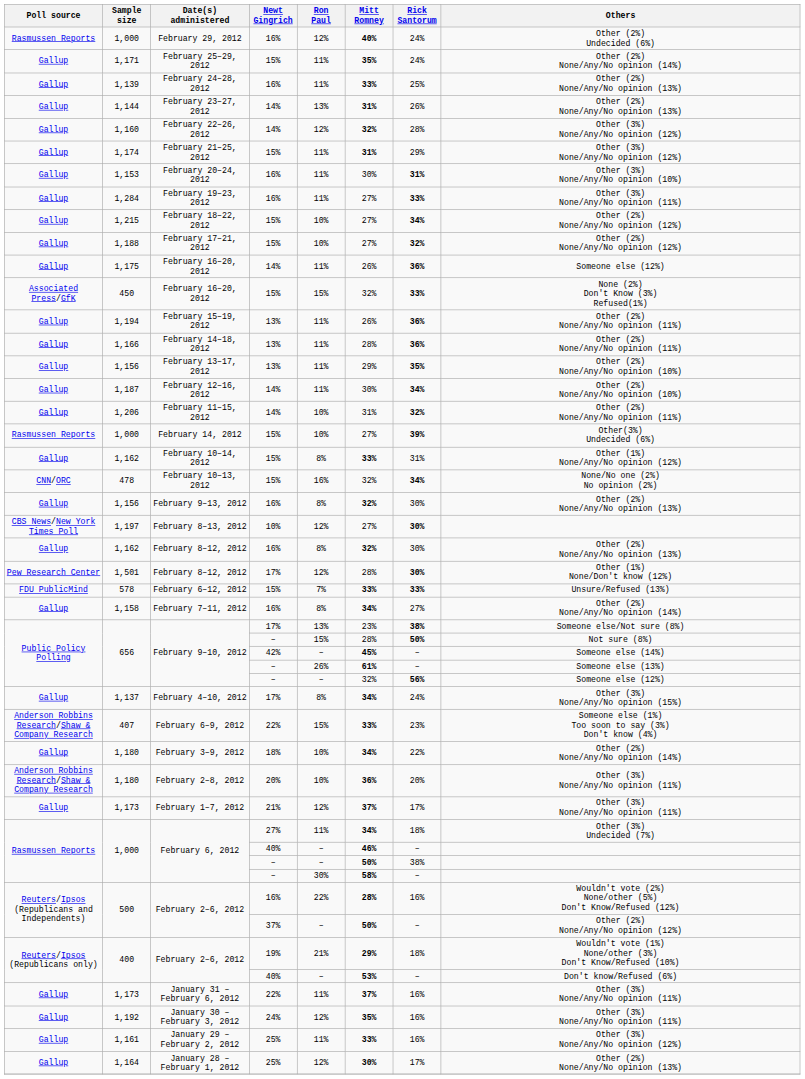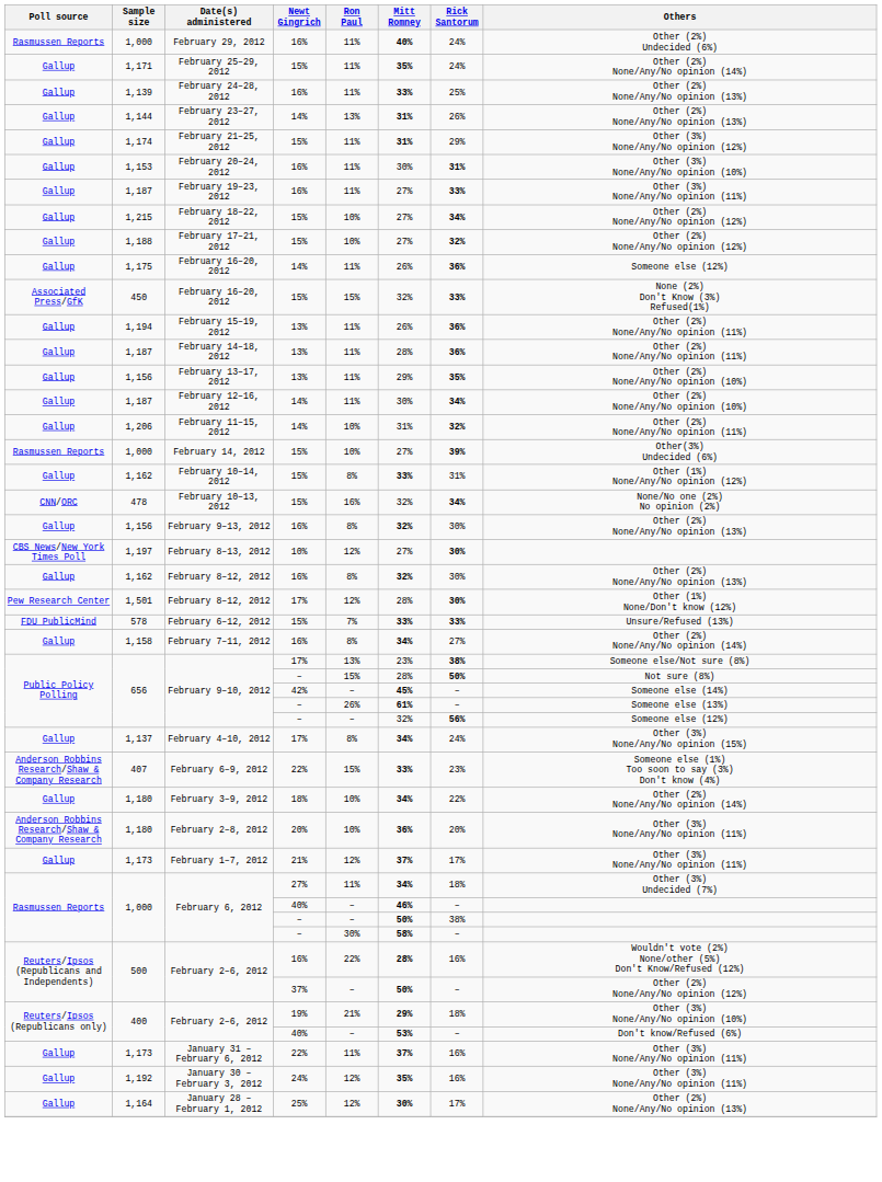 <table class="wikitable" style="text-align:center; width:100%;">
 <tr>
 <th style="width:150px;">Poll source</th>
 <th style="width:70px;">Sample<br>size</th>
 <th style="width:150px;">Date(s)<br> administered</th>
 <th style="width:70px;"><a href='#'>Newt<br> Gingrich</a></th>
 <th style="width:70px;"><a href='#'>Ron<br> Paul</a></th>
 <th style="width:70px;"><a href='#'>Mitt<br> Romney</a></th>
 <th style="width:70px;"><a href='#'>Rick<br> Santorum</a></th>
 <th>Others</th>
 </tr>
 <tr>
 <td><a href='#'>Rasmussen Reports</a></td>
 <td>1,000</td>
 <td>February 29, 2012</td>
 <td>16%</td>
-<td>12%</td>
+<td>11%</td>
 <td><strong>40%</strong></td>
 <td>24%</td>
 <td>Other (2%)<br>Undecided (6%)</td>
 </tr>
 <tr>
 <td><a href='#'>Gallup</a></td>
 <td>1,171</td>
 <td>February 25–29, 2012</td>
 <td>15%</td>
 <td>11%</td>
 <td><strong>35%</strong></td>
 <td>24%</td>
 <td>Other (2%)<br>None/Any/No opinion (14%)</td>
 </tr>
 <tr>
 <td><a href='#'>Gallup</a></td>
 <td>1,139</td>
 <td>February 24–28, 2012</td>
 <td>16%</td>
 <td>11%</td>
 <td><strong>33%</strong></td>
 <td>25%</td>
 <td>Other (2%)<br>None/Any/No opinion (13%)</td>
 </tr>
 <tr>
 <td><a href='#'>Gallup</a></td>
 <td>1,144</td>
 <td>February 23–27, 2012</td>
 <td>14%</td>
 <td>13%</td>
 <td><strong>31%</strong></td>
 <td>26%</td>
 <td>Other (2%)<br>None/Any/No opinion (13%)</td>
 </tr>
 <tr>
 <td><a href='#'>Gallup</a></td>
-<td>1,160</td>
-<td>February 22–26, 2012</td>
-<td>14%</td>
-<td>12%</td>
-<td><strong>32%</strong></td>
-<td>28%</td>
-<td>Other (3%)<br>None/Any/No opinion (12%)</td>
-</tr>
-<tr>
-<td><a href='#'>Gallup</a></td>
 <td>1,174</td>
 <td>February 21–25, 2012</td>
 <td>15%</td>
 <td>11%</td>
 <td><strong>31%</strong></td>
 <td>29%</td>
 <td>Other (3%)<br>None/Any/No opinion (12%)</td>
 </tr>
 <tr>
 <td><a href='#'>Gallup</a></td>
 <td>1,153</td>
 <td>February 20–24, 2012</td>
 <td>16%</td>
 <td>11%</td>
 <td>30%</td>
 <td><strong>31%</strong></td>
 <td>Other (3%)<br>None/Any/No opinion (10%)</td>
 </tr>
 <tr>
 <td><a href='#'>Gallup</a></td>
-<td>1,284</td>
+<td>1,187</td>
 <td>February 19–23, 2012</td>
 <td>16%</td>
 <td>11%</td>
 <td>27%</td>
 <td><strong>33%</strong></td>
 <td>Other (3%)<br>None/Any/No opinion (11%)</td>
 </tr>
 <tr>
 <td><a href='#'>Gallup</a></td>
 <td>1,215</td>
 <td>February 18–22, 2012</td>
 <td>15%</td>
 <td>10%</td>
 <td>27%</td>
 <td><strong>34%</strong></td>
 <td>Other (2%)<br>None/Any/No opinion (12%)</td>
 </tr>
 <tr>
 <td><a href='#'>Gallup</a></td>
 <td>1,188</td>
 <td>February 17–21, 2012</td>
 <td>15%</td>
 <td>10%</td>
 <td>27%</td>
 <td><strong>32%</strong></td>
 <td>Other (2%)<br>None/Any/No opinion (12%)</td>
 </tr>
 <tr>
 <td><a href='#'>Gallup</a></td>
 <td>1,175</td>
 <td>February 16–20, 2012</td>
 <td>14%</td>
 <td>11%</td>
 <td>26%</td>
 <td><strong>36%</strong></td>
 <td>Someone else (12%)</td>
 </tr>
 <tr>
 <td><a href='#'>Associated Press</a>/<a href='#'>GfK</a></td>
 <td>450</td>
 <td>February 16–20, 2012</td>
 <td>15%</td>
 <td>15%</td>
 <td>32%</td>
 <td><strong>33%</strong></td>
 <td>None (2%)<br>Don't Know (3%)<br>Refused(1%)</td>
 </tr>
 <tr>
 <td><a href='#'>Gallup</a></td>
 <td>1,194</td>
 <td>February 15–19, 2012</td>
 <td>13%</td>
 <td>11%</td>
 <td>26%</td>
 <td><strong>36%</strong></td>
 <td>Other (2%)<br>None/Any/No opinion (11%)</td>
 </tr>
 <tr>
 <td><a href='#'>Gallup</a></td>
-<td>1,166</td>
+<td>1,187</td>
 <td>February 14–18, 2012</td>
 <td>13%</td>
 <td>11%</td>
 <td>28%</td>
 <td><strong>36%</strong></td>
 <td>Other (2%)<br>None/Any/No opinion (11%)</td>
 </tr>
 <tr>
 <td><a href='#'>Gallup</a></td>
 <td>1,156</td>
 <td>February 13–17, 2012</td>
 <td>13%</td>
 <td>11%</td>
 <td>29%</td>
 <td><strong>35%</strong></td>
 <td>Other (2%)<br>None/Any/No opinion (10%)</td>
 </tr>
 <tr>
 <td><a href='#'>Gallup</a></td>
 <td>1,187</td>
 <td>February 12–16, 2012</td>
 <td>14%</td>
 <td>11%</td>
 <td>30%</td>
 <td><strong>34%</strong></td>
 <td>Other (2%)<br>None/Any/No opinion (10%)</td>
 </tr>
 <tr>
 <td><a href='#'>Gallup</a></td>
 <td>1,206</td>
 <td>February 11–15, 2012</td>
 <td>14%</td>
 <td>10%</td>
 <td>31%</td>
 <td><strong>32%</strong></td>
 <td>Other (2%)<br>None/Any/No opinion (11%)</td>
 </tr>
 <tr>
 <td><a href='#'>Rasmussen Reports</a></td>
 <td>1,000</td>
 <td>February 14, 2012</td>
 <td>15%</td>
 <td>10%</td>
 <td>27%</td>
 <td><strong>39%</strong></td>
 <td>Other(3%)<br> Undecided (6%)</td>
 </tr>
 <tr>
 <td><a href='#'>Gallup</a></td>
 <td>1,162</td>
 <td>February 10–14, 2012</td>
 <td>15%</td>
 <td>8%</td>
 <td><strong>33%</strong></td>
 <td>31%</td>
 <td>Other (1%)<br>None/Any/No opinion (12%)</td>
 </tr>
 <tr>
 <td><a href='#'>CNN</a>/<a href='#'>ORC</a></td>
 <td>478</td>
 <td>February 10–13, 2012</td>
 <td>15%</td>
 <td>16%</td>
 <td>32%</td>
 <td><strong>34%</strong></td>
 <td>None/No one (2%)<br>No opinion (2%)</td>
 </tr>
 <tr>
 <td><a href='#'>Gallup</a></td>
 <td>1,156</td>
 <td>February 9–13, 2012</td>
 <td>16%</td>
 <td>8%</td>
 <td><strong>32%</strong></td>
 <td>30%</td>
 <td>Other (2%)<br>None/Any/No opinion (13%)</td>
 </tr>
 <tr>
 <td><a href='#'>CBS News</a>/<a href='#'>New York Times Poll</a></td>
 <td>1,197</td>
 <td>February 8–13, 2012</td>
 <td>10%</td>
 <td>12%</td>
 <td>27%</td>
 <td><strong>30%</strong></td>
 <td></td>
 </tr>
 <tr>
 <td><a href='#'>Gallup</a></td>
 <td>1,162</td>
 <td>February 8–12, 2012</td>
 <td>16%</td>
 <td>8%</td>
 <td><strong>32%</strong></td>
 <td>30%</td>
 <td>Other (2%)<br>None/Any/No opinion (13%)</td>
 </tr>
 <tr>
 <td><a href='#'>Pew Research Center</a></td>
 <td>1,501</td>
 <td>February 8–12, 2012</td>
 <td>17%</td>
 <td>12%</td>
 <td>28%</td>
 <td><strong>30%</strong></td>
 <td>Other (1%)<br>None/Don't know (12%)</td>
 </tr>
 <tr>
 <td><a href='#'>FDU PublicMind</a></td>
 <td>578</td>
 <td>February 6–12, 2012</td>
 <td>15%</td>
 <td>7%</td>
 <td><strong>33%</strong></td>
 <td><strong>33%</strong></td>
 <td>Unsure/Refused (13%)</td>
 </tr>
 <tr>
 <td><a href='#'>Gallup</a></td>
 <td>1,158</td>
 <td>February 7–11, 2012</td>
 <td>16%</td>
 <td>8%</td>
 <td><strong>34%</strong></td>
 <td>27%</td>
 <td>Other (2%)<br>None/Any/No opinion (14%)</td>
 </tr>
 <tr>
 <td rowspan=5><a href='#'>Public Policy Polling</a></td>
 <td rowspan=5>656</td>
 <td rowspan=5>February 9–10, 2012</td>
 <td>17%</td>
 <td>13%</td>
 <td>23%</td>
 <td><strong>38%</strong></td>
 <td>Someone else/Not sure (8%)</td>
 </tr>
 <tr>
 <td>–</td>
 <td>15%</td>
 <td>28%</td>
 <td><strong>50%</strong></td>
 <td>Not sure (8%)</td>
 </tr>
 <tr>
 <td>42%</td>
 <td>–</td>
 <td><strong>45%</strong></td>
 <td>–</td>
 <td>Someone else (14%)</td>
 </tr>
 <tr>
 <td>–</td>
 <td>26%</td>
 <td><strong>61%</strong></td>
 <td>–</td>
 <td>Someone else (13%)</td>
 </tr>
 <tr>
 <td>–</td>
 <td>–</td>
 <td>32%</td>
 <td><strong>56%</strong></td>
 <td>Someone else (12%)</td>
 </tr>
 <tr>
 <td><a href='#'>Gallup</a></td>
 <td>1,137</td>
 <td>February 4–10, 2012</td>
 <td>17%</td>
 <td>8%</td>
 <td><strong>34%</strong></td>
 <td>24%</td>
 <td>Other (3%)<br>None/Any/No opinion (15%)</td>
 </tr>
 <tr>
 <td><a href='#'>Anderson Robbins Research</a>/<a href='#'>Shaw & Company Research</a></td>
 <td>407</td>
 <td>February 6–9, 2012</td>
 <td>22%</td>
 <td>15%</td>
 <td><strong>33%</strong></td>
 <td>23%</td>
 <td>Someone else (1%)<br>Too soon to say (3%)<br>Don't know (4%)</td>
 </tr>
 <tr>
 <td><a href='#'>Gallup</a></td>
 <td>1,180</td>
 <td>February 3–9, 2012</td>
 <td>18%</td>
 <td>10%</td>
 <td><strong>34%</strong></td>
 <td>22%</td>
 <td>Other (2%)<br>None/Any/No opinion (14%)</td>
 </tr>
 <tr>
 <td><a href='#'>Anderson Robbins Research</a>/<a href='#'>Shaw & Company Research</a></td>
 <td>1,180</td>
 <td>February 2–8, 2012</td>
 <td>20%</td>
 <td>10%</td>
 <td><strong>36%</strong></td>
 <td>20%</td>
 <td>Other (3%)<br>None/Any/No opinion (11%)</td>
 </tr>
 <tr>
 <td><a href='#'>Gallup</a></td>
 <td>1,173</td>
 <td>February 1–7, 2012</td>
 <td>21%</td>
 <td>12%</td>
 <td><strong>37%</strong></td>
 <td>17%</td>
 <td>Other (3%)<br>None/Any/No opinion (11%)</td>
 </tr>
 <tr>
 <td rowspan=4><a href='#'>Rasmussen Reports</a></td>
 <td rowspan=4>1,000</td>
 <td rowspan=4>February 6, 2012</td>
 <td>27%</td>
 <td>11%</td>
 <td><strong>34%</strong></td>
 <td>18%</td>
 <td>Other (3%)<br>Undecided (7%)</td>
 </tr>
 <tr>
 <td>40%</td>
 <td>–</td>
 <td><strong>46%</strong></td>
 <td>–</td>
 <td></td>
 </tr>
 <tr>
 <td>–</td>
 <td>–</td>
 <td><strong>50%</strong></td>
 <td>38%</td>
 <td></td>
 </tr>
 <tr>
 <td>–</td>
 <td>30%</td>
 <td><strong>58%</strong></td>
 <td>–</td>
 <td></td>
 </tr>
 <tr>
 <td rowspan=2><a href='#'>Reuters</a>/<a href='#'>Ipsos</a> (Republicans and Independents)</td>
 <td rowspan=2>500</td>
 <td rowspan=2>February 2–6, 2012</td>
 <td>16%</td>
 <td>22%</td>
 <td><strong>28%</strong></td>
 <td>16%</td>
 <td>Wouldn't vote (2%)<br>None/other (5%)<br>Don't Know/Refused (12%)</td>
 </tr>
 <tr>
 <td>37%</td>
 <td>–</td>
 <td><strong>50%</strong></td>
 <td>–</td>
 <td>Other (2%)<br>None/Any/No opinion (12%)</td>
 </tr>
 <tr>
 <td rowspan=2><a href='#'>Reuters</a>/<a href='#'>Ipsos</a> (Republicans only)</td>
 <td rowspan=2>400</td>
 <td rowspan=2>February 2–6, 2012</td>
 <td>19%</td>
 <td>21%</td>
 <td><strong>29%</strong></td>
 <td>18%</td>
-<td>Wouldn't vote (1%)<br>None/other (3%)<br>Don't Know/Refused (10%)</td>
+<td>Other (3%)<br>None/Any/No opinion (10%)</td>
 </tr>
 <tr>
 <td>40%</td>
 <td>–</td>
 <td><strong>53%</strong></td>
 <td>–</td>
 <td>Don't know/Refused (6%)</td>
 </tr>
 <tr>
 <td><a href='#'>Gallup</a></td>
 <td>1,173</td>
 <td>January 31 – February 6, 2012</td>
 <td>22%</td>
 <td>11%</td>
 <td><strong>37%</strong></td>
 <td>16%</td>
 <td>Other (3%)<br>None/Any/No opinion (11%)</td>
 </tr>
 <tr>
 <td><a href='#'>Gallup</a></td>
 <td>1,192</td>
 <td>January 30 – February 3, 2012</td>
 <td>24%</td>
 <td>12%</td>
 <td><strong>35%</strong></td>
 <td>16%</td>
 <td>Other (3%)<br>None/Any/No opinion (11%)</td>
 </tr>
 <tr>
 <td><a href='#'>Gallup</a></td>
-<td>1,161</td>
-<td>January 29 – February 2, 2012</td>
-<td>25%</td>
-<td>11%</td>
-<td><strong>33%</strong></td>
-<td>16%</td>
-<td>Other (3%)<br>None/Any/No opinion (12%)</td>
-</tr>
-<tr>
-<td><a href='#'>Gallup</a></td>
 <td>1,164</td>
 <td>January 28 – February 1, 2012</td>
 <td>25%</td>
 <td>12%</td>
 <td><strong>30%</strong></td>
 <td>17%</td>
 <td>Other (2%)<br>None/Any/No opinion (13%)</td>
 </tr>
 <tr>
 </tr>
 </table>
